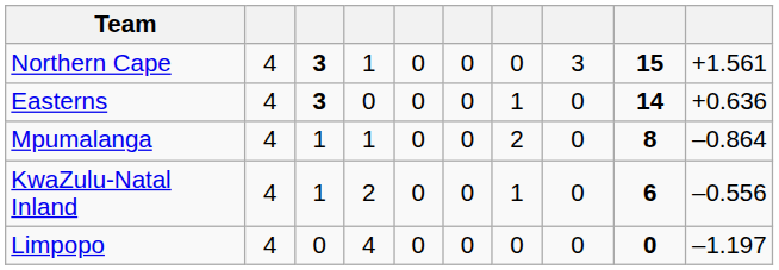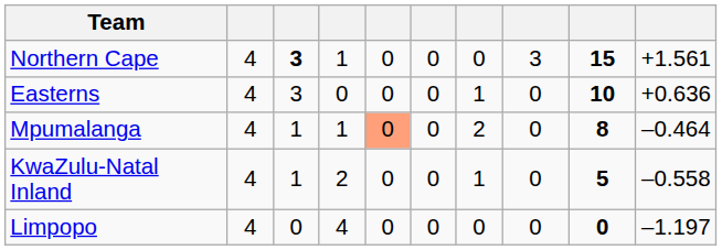 <table class="wikitable" style="text-align:center">
 <tr>
 <th width="150">Team</th>
 <th width="25"></th>
 <th width="25"></th>
 <th width="25"></th>
 <th width="25"></th>
 <th width="25"></th>
 <th width="25"></th>
 <th width="40"></th>
 <th width="40"></th>
 <th width="45"></th>
 </tr>
 <tr>
 <td style="text-align:left"><a href='#'>Northern Cape</a></td>
 <td>4</td>
 <td><strong>3</strong></td>
 <td>1</td>
 <td>0</td>
 <td>0</td>
 <td>0</td>
 <td>3</td>
 <td><strong>15</strong></td>
 <td>+1.561</td>
 </tr>
 <tr>
 <td style="text-align:left"><a href='#'>Easterns</a></td>
 <td>4</td>
-<td><strong>3</strong></td>
+<td>3</td>
 <td>0</td>
 <td>0</td>
 <td>0</td>
 <td>1</td>
 <td>0</td>
-<td><strong>14</strong></td>
+<td><strong>10</strong></td>
 <td>+0.636</td>
 </tr>
 <tr>
 <td style="text-align:left"><a href='#'>Mpumalanga</a></td>
 <td>4</td>
 <td>1</td>
 <td>1</td>
-<td>0</td>
+<td style="background: lightsalmon;">0</td>
 <td>0</td>
 <td>2</td>
 <td>0</td>
 <td><strong>8</strong></td>
-<td>–0.864</td>
+<td>–0.464</td>
 </tr>
 <tr>
 <td style="text-align:left"><a href='#'>KwaZulu-Natal Inland</a></td>
 <td>4</td>
 <td>1</td>
 <td>2</td>
 <td>0</td>
 <td>0</td>
 <td>1</td>
 <td>0</td>
-<td><strong>6</strong></td>
-<td>–0.556</td>
+<td><strong>5</strong></td>
+<td>–0.558</td>
 </tr>
 <tr>
 <td style="text-align:left"><a href='#'>Limpopo</a></td>
 <td>4</td>
 <td>0</td>
 <td>4</td>
 <td>0</td>
 <td>0</td>
 <td>0</td>
 <td>0</td>
 <td><strong>0</strong></td>
 <td>–1.197</td>
 </tr>
 </table>
